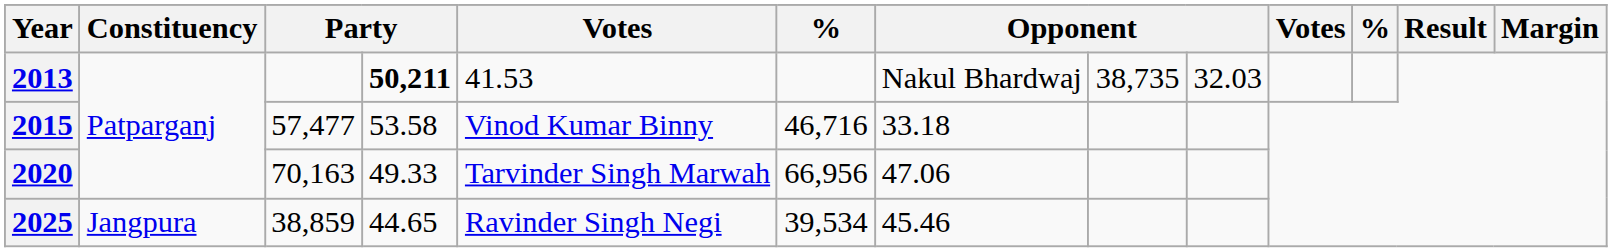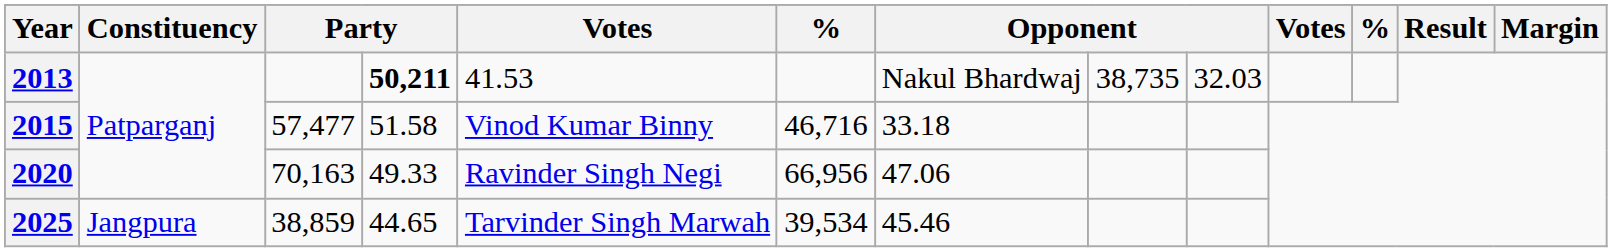 <table class="sortable wikitable">
 <tr>
 <th>Year</th>
 <th>Constituency</th>
 <th colspan="2">Party</th>
 <th>Votes</th>
 <th>%</th>
 <th colspan="3">Opponent</th>
 <th>Votes</th>
 <th>%</th>
 <th>Result</th>
 <th>Margin</th>
 </tr>
 <tr>
 <th><a href='#'>2013</a></th>
 <td rowspan=3><a href='#'>Patparganj</a></td>
 <td></td>
 <td><strong>50,211</strong></td>
 <td>41.53</td>
 <td></td>
 <td>Nakul Bhardwaj</td>
 <td>38,735</td>
 <td>32.03</td>
 <td></td>
 <td></td>
 </tr>
 <tr>
 <th><a href='#'>2015</a></th>
 <td>57,477</td>
-<td>53.58</td>
+<td>51.58</td>
 <td><a href='#'>Vinod Kumar Binny</a></td>
 <td>46,716</td>
 <td>33.18</td>
 <td></td>
 <td></td>
 </tr>
 <tr>
 <th><a href='#'>2020</a></th>
 <td>70,163</td>
 <td>49.33</td>
-<td><a href='#'>Tarvinder Singh Marwah</a></td>
+<td><a href='#'>Ravinder Singh Negi</a></td>
 <td>66,956</td>
 <td>47.06</td>
 <td></td>
 <td></td>
 </tr>
 <tr>
 <th><a href='#'>2025</a></th>
 <td><a href='#'>Jangpura</a></td>
 <td>38,859</td>
 <td>44.65</td>
-<td><a href='#'>Ravinder Singh Negi</a></td>
+<td><a href='#'>Tarvinder Singh Marwah</a></td>
 <td>39,534</td>
 <td>45.46</td>
 <td></td>
 <td></td>
 </tr>
 </table>
